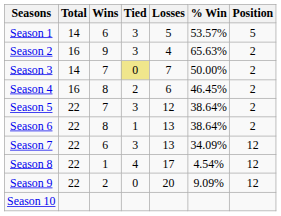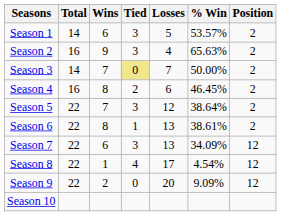 <table class="wikitable sortable" style="text-align: center; font-size: 100%" align="center" width:"80%">
 <tr>
 <th>Seasons</th>
 <th>Total</th>
 <th>Wins</th>
 <th>Tied</th>
 <th>Losses</th>
 <th>% Win</th>
 <th>Position</th>
 </tr>
 <tr>
 <td><a href='#'>Season 1</a></td>
 <td>14</td>
 <td>6</td>
 <td>3</td>
 <td>5</td>
 <td>53.57%</td>
-<td>5</td>
+<td>2</td>
 </tr>
 <tr>
 <td><a href='#'>Season 2</a></td>
 <td>16</td>
 <td>9</td>
 <td>3</td>
 <td>4</td>
 <td>65.63%</td>
 <td>2</td>
 </tr>
 <tr>
 <td><a href='#'>Season 3</a></td>
 <td>14</td>
 <td>7</td>
 <td style="background: khaki;">0</td>
 <td>7</td>
 <td>50.00%</td>
 <td>2</td>
 </tr>
 <tr>
 <td><a href='#'>Season 4</a></td>
 <td>16</td>
 <td>8</td>
 <td>2</td>
 <td>6</td>
 <td>46.45%</td>
 <td>2</td>
 </tr>
 <tr>
 <td><a href='#'>Season 5</a></td>
 <td>22</td>
 <td>7</td>
 <td>3</td>
 <td>12</td>
 <td>38.64%</td>
 <td>2</td>
 </tr>
 <tr>
 <td><a href='#'>Season 6</a></td>
 <td>22</td>
 <td>8</td>
 <td>1</td>
 <td>13</td>
-<td>38.64%</td>
+<td>38.61%</td>
 <td>2</td>
 </tr>
 <tr>
 <td><a href='#'>Season 7</a></td>
 <td>22</td>
 <td>6</td>
 <td>3</td>
 <td>13</td>
 <td>34.09%</td>
 <td>12</td>
 </tr>
 <tr>
 <td><a href='#'>Season 8</a></td>
 <td>22</td>
 <td>1</td>
 <td>4</td>
 <td>17</td>
 <td>4.54%</td>
 <td>12</td>
 </tr>
 <tr>
 <td><a href='#'>Season 9</a></td>
 <td>22</td>
 <td>2</td>
 <td>0</td>
 <td>20</td>
 <td>9.09%</td>
 <td>12</td>
 </tr>
 <tr>
 <td><a href='#'>Season 10</a></td>
 <td></td>
 <td></td>
 <td></td>
 <td></td>
 <td></td>
 <td></td>
 </tr>
 </table>
